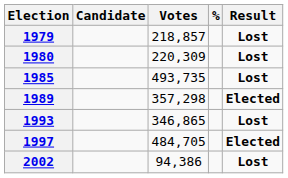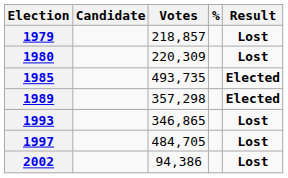 <table class=wikitable style=text-align:center>
 <tr>
 <th>Election</th>
 <th>Candidate</th>
 <th>Votes</th>
 <th>%</th>
 <th>Result</th>
 </tr>
 <tr>
 <th><a href='#'>1979</a></th>
 <td></td>
 <td>218,857</td>
 <td></td>
 <td><strong>Lost</strong> </td>
 </tr>
 <tr>
 <th><a href='#'>1980</a></th>
 <td></td>
 <td>220,309</td>
 <td></td>
 <td><strong>Lost</strong> </td>
 </tr>
 <tr>
 <th><a href='#'>1985</a></th>
 <td></td>
 <td>493,735</td>
 <td></td>
-<td><strong>Lost</strong> </td>
+<td><strong>Elected</strong> </td>
 </tr>
 <tr>
 <th><a href='#'>1989</a></th>
 <td></td>
 <td>357,298</td>
 <td></td>
 <td><strong>Elected</strong> </td>
 </tr>
 <tr>
 <th><a href='#'>1993</a></th>
 <td></td>
 <td>346,865</td>
 <td></td>
 <td><strong>Lost</strong> </td>
 </tr>
 <tr>
 <th><a href='#'>1997</a></th>
 <td></td>
 <td>484,705</td>
 <td></td>
-<td><strong>Elected</strong> </td>
+<td><strong>Lost</strong> </td>
 </tr>
 <tr>
 <th><a href='#'>2002</a></th>
 <td></td>
 <td>94,386</td>
 <td></td>
 <td><strong>Lost</strong> </td>
 </tr>
 </table>
